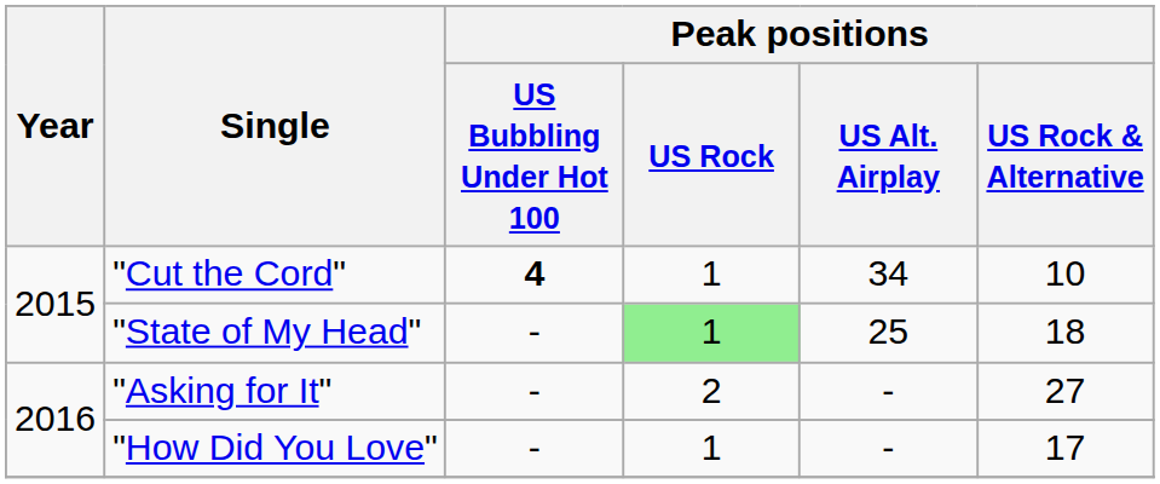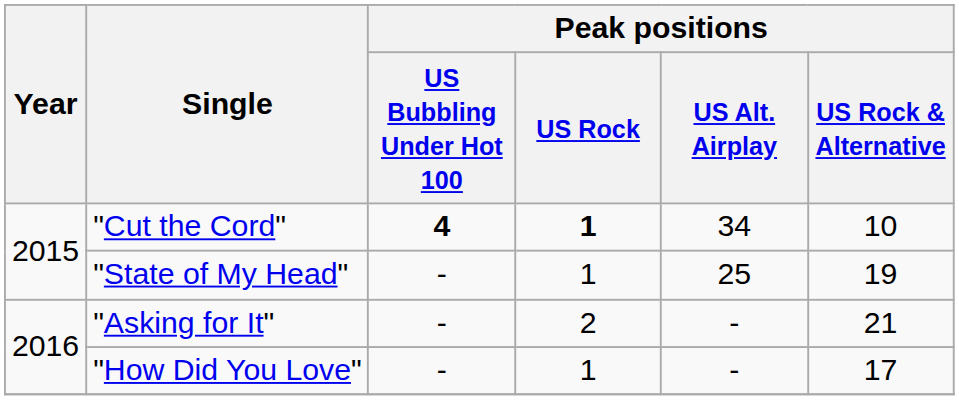 <table class="wikitable">
 <tr>
 <th rowspan="2">Year</th>
 <th rowspan="2">Single</th>
 <th colspan="10">Peak positions</th>
 </tr>
 <tr>
 <th width="70"><small><a href='#'>US Bubbling Under Hot 100</a></small></th>
 <th width="70"><small><a href='#'>US  Rock</a></small></th>
 <th width="70"><small><a href='#'>US Alt. Airplay</a></small> </th>
 <th width="70"><small><a href='#'>US Rock & Alternative</a></small></th>
 </tr>
 <tr>
 <td rowspan="2">2015</td>
 <td>"<a href='#'>Cut the Cord</a>"</td>
 <td style="text-align:center;"><strong>4</strong></td>
-<td style="text-align:center;">1</td>
+<td style="text-align:center;"><strong>1</strong></td>
 <td style="text-align:center;">34</td>
 <td style="text-align:center;">10</td>
 </tr>
 <tr>
 <td>"<a href='#'>State of My Head</a>"</td>
 <td style="text-align:center;">-</td>
-<td style="background: lightgreen; text-align:center;">1</td>
+<td style="text-align:center;">1</td>
 <td style="text-align:center;">25</td>
-<td style="text-align:center;">18</td>
+<td style="text-align:center;">19</td>
 </tr>
 <tr>
 <td rowspan="2">2016</td>
 <td>"<a href='#'>Asking for It</a>"</td>
 <td style="text-align:center;">-</td>
 <td style="text-align:center;">2</td>
 <td style="text-align:center;">-</td>
-<td style="text-align:center;">27</td>
+<td style="text-align:center;">21</td>
 </tr>
 <tr>
 <td>"<a href='#'>How Did You Love</a>"</td>
 <td style="text-align:center;">-</td>
 <td style="text-align:center;">1</td>
 <td style="text-align:center;">-</td>
 <td style="text-align:center;">17</td>
 </tr>
 <tr>
 </tr>
 </table>
